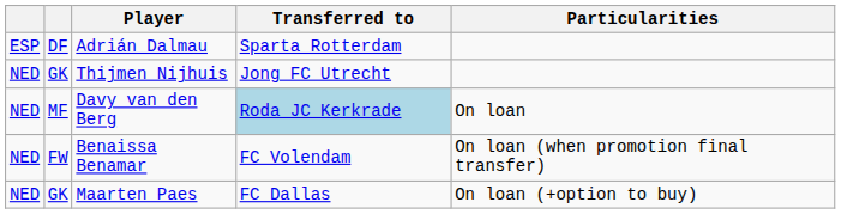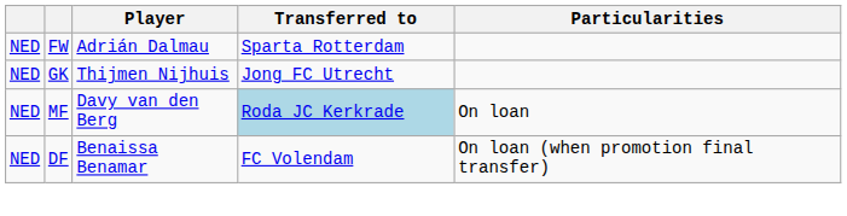 <table class="wikitable plainrowheaders sortable">
 <tr>
 <th></th>
 <th></th>
 <th style="width: 120px;">Player</th>
 <th style="width: 160px;">Transferred to</th>
 <th style="width: 290px;">Particularities</th>
 </tr>
 <tr>
-<td><strong></strong> <a href='#'>ESP</a></td>
-<td><a href='#'>DF</a></td>
+<td><strong></strong> <a href='#'>NED</a></td>
+<td><a href='#'>FW</a></td>
 <td><a href='#'>Adrián Dalmau</a></td>
 <td><strong></strong> <a href='#'>Sparta Rotterdam</a></td>
 <td></td>
 </tr>
 <tr>
 <td><strong></strong> <a href='#'>NED</a></td>
 <td><a href='#'>GK</a></td>
 <td><a href='#'>Thijmen Nijhuis</a></td>
 <td><strong></strong> <a href='#'>Jong FC Utrecht</a></td>
 <td></td>
 </tr>
 <tr>
 <td><strong></strong> <a href='#'>NED</a></td>
 <td><a href='#'>MF</a></td>
 <td><a href='#'>Davy van den Berg</a></td>
 <td style="background: lightblue;"><strong></strong> <a href='#'>Roda JC Kerkrade</a></td>
 <td>On loan</td>
 </tr>
 <tr>
 <td><strong></strong> <a href='#'>NED</a></td>
-<td><a href='#'>FW</a></td>
+<td><a href='#'>DF</a></td>
 <td><a href='#'>Benaissa Benamar</a></td>
 <td><strong></strong> <a href='#'>FC Volendam</a></td>
 <td>On loan (when promotion final transfer)</td>
 </tr>
-<tr>
-<td><strong></strong> <a href='#'>NED</a></td>
-<td><a href='#'>GK</a></td>
-<td><a href='#'>Maarten Paes</a></td>
-<td><strong></strong> <a href='#'>FC Dallas</a></td>
-<td>On loan (+option to buy)</td>
-</tr>
 </table>
